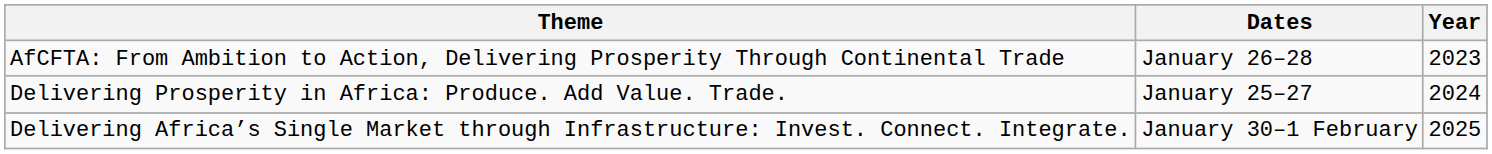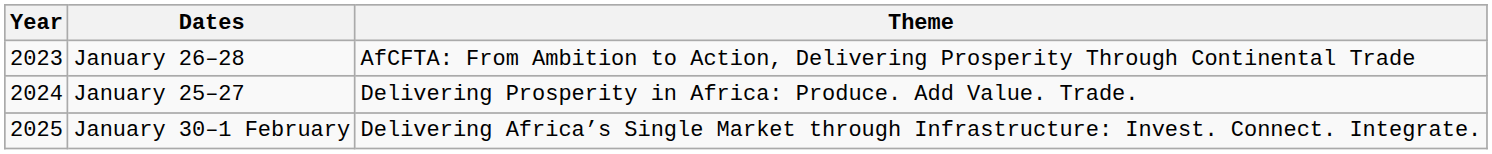 <table class="wikitable">
 <tr>
+<th>Year</th>
+<th>Dates</th>
 <th>Theme</th>
-<th>Dates</th>
-<th>Year</th>
 </tr>
 <tr>
+<td>2023</td>
+<td>January 26–28</td>
 <td>AfCFTA: From Ambition to Action, Delivering Prosperity Through Continental Trade</td>
-<td>January 26–28</td>
-<td>2023</td>
 </tr>
 <tr>
+<td>2024</td>
+<td>January 25–27</td>
 <td>Delivering Prosperity in Africa: Produce. Add Value. Trade.</td>
-<td>January 25–27</td>
-<td>2024</td>
 </tr>
 <tr>
+<td>2025</td>
+<td>January 30–1 February</td>
 <td>Delivering Africa’s Single Market through Infrastructure: Invest. Connect. Integrate.</td>
-<td>January 30–1 February</td>
-<td>2025</td>
 </tr>
 </table>
